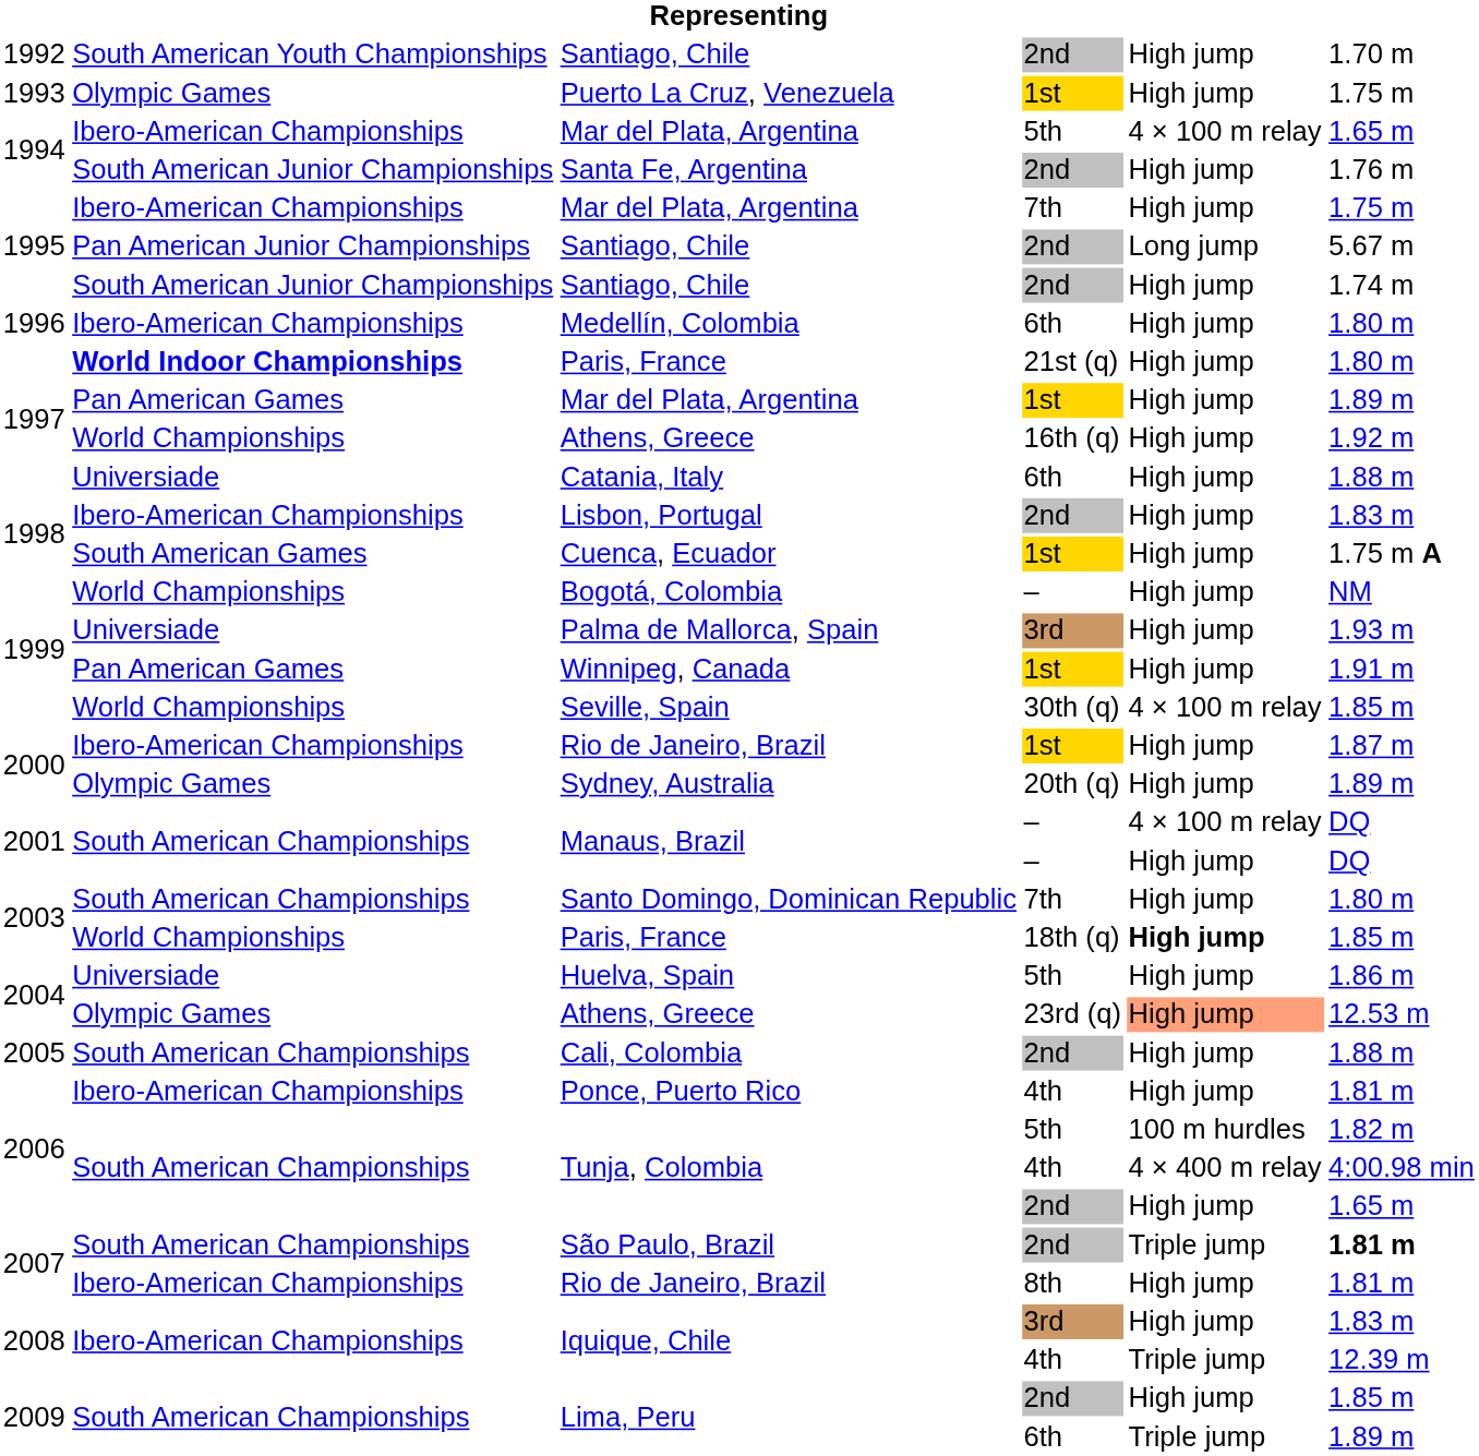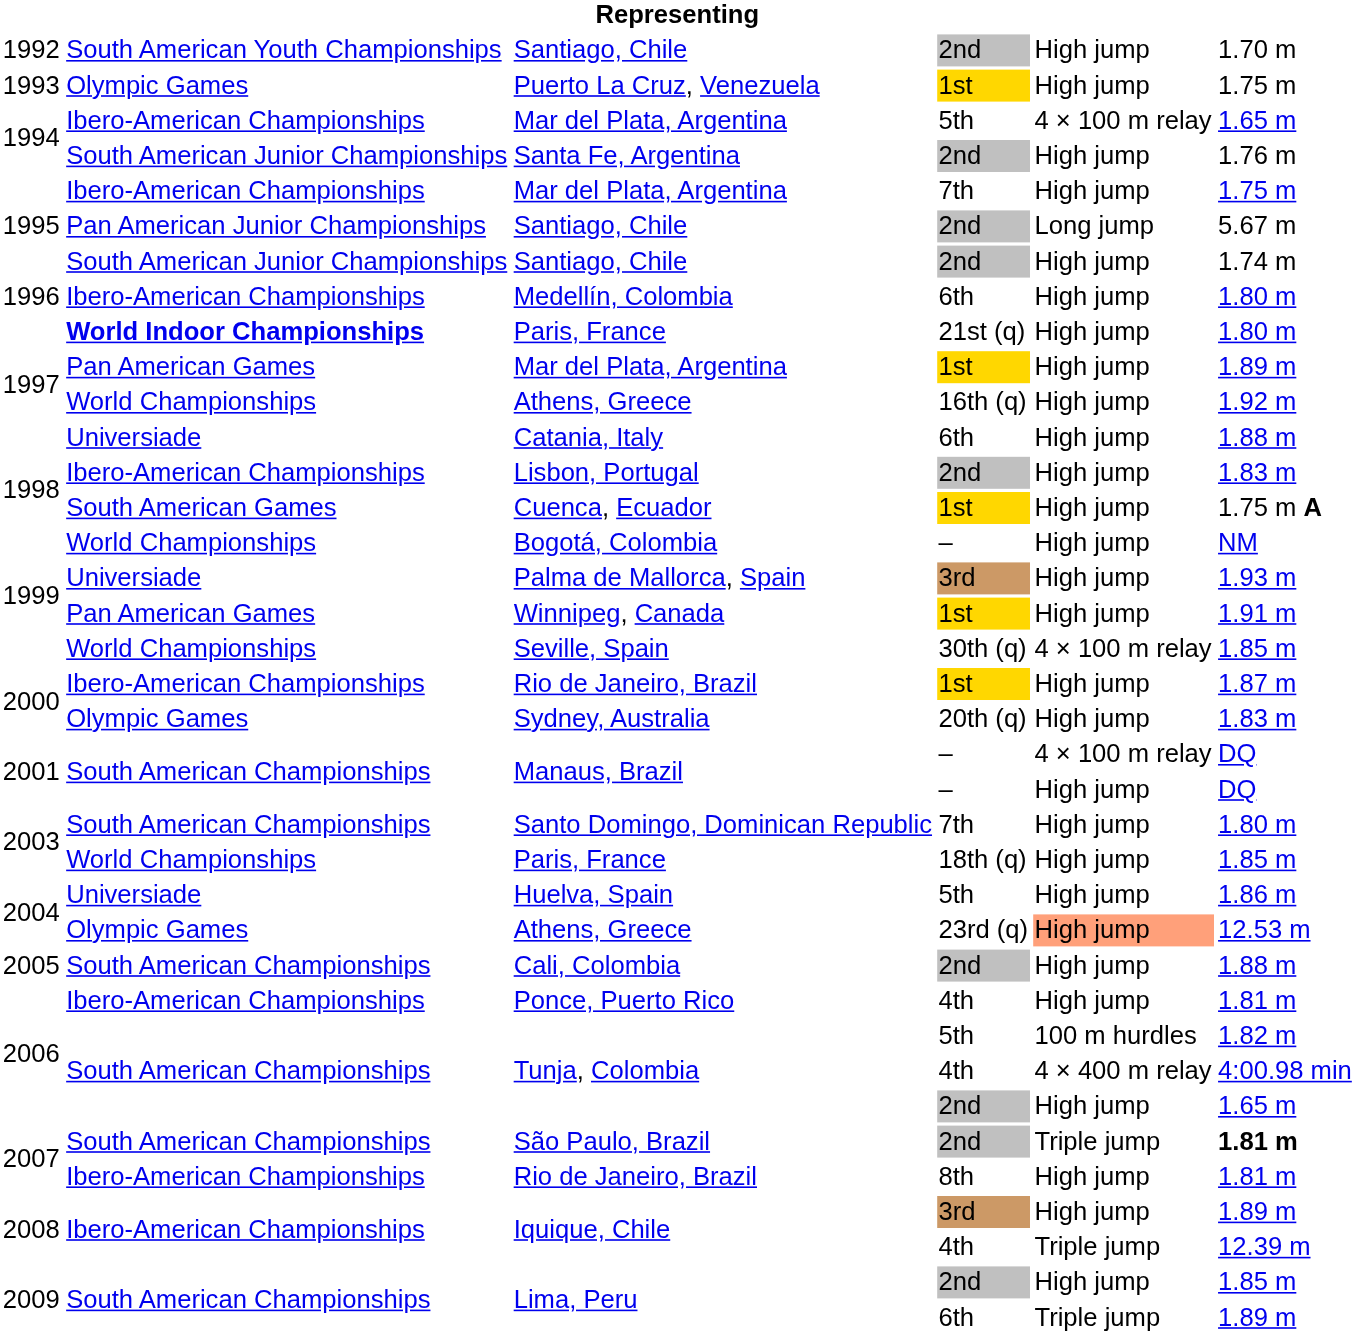 <table>
 <tr>
 <th colspan="6">Representing </th>
 </tr>
 <tr>
 <td>1992</td>
 <td><a href='#'>South American Youth Championships</a></td>
 <td><a href='#'>Santiago, Chile</a></td>
 <td bgcolor="silver">2nd</td>
 <td>High jump</td>
 <td>1.70 m</td>
 </tr>
 <tr>
 <td>1993</td>
 <td><a href='#'>Olympic Games</a></td>
 <td><a href='#'>Puerto La Cruz</a>, <a href='#'>Venezuela</a></td>
 <td bgcolor="gold">1st</td>
 <td>High jump</td>
 <td>1.75 m</td>
 </tr>
 <tr>
 <td rowspan=2>1994</td>
 <td><a href='#'>Ibero-American Championships</a></td>
 <td><a href='#'>Mar del Plata, Argentina</a></td>
 <td>5th</td>
 <td>4 × 100 m relay</td>
 <td><a href='#'>1.65 m</a></td>
 </tr>
 <tr>
 <td><a href='#'>South American Junior Championships</a></td>
 <td><a href='#'>Santa Fe, Argentina</a></td>
 <td bgcolor="silver">2nd</td>
 <td>High jump</td>
 <td>1.76 m</td>
 </tr>
 <tr>
 <td rowspan=3>1995</td>
 <td><a href='#'>Ibero-American Championships</a></td>
 <td><a href='#'>Mar del Plata, Argentina</a></td>
 <td>7th</td>
 <td>High jump</td>
 <td><a href='#'>1.75 m</a></td>
 </tr>
 <tr>
 <td><a href='#'>Pan American Junior Championships</a></td>
 <td><a href='#'>Santiago, Chile</a></td>
 <td bgcolor="silver">2nd</td>
 <td>Long jump</td>
 <td>5.67 m</td>
 </tr>
 <tr>
 <td><a href='#'>South American Junior Championships</a></td>
 <td><a href='#'>Santiago, Chile</a></td>
 <td bgcolor="silver">2nd</td>
 <td>High jump</td>
 <td>1.74 m</td>
 </tr>
 <tr>
 <td>1996</td>
 <td><a href='#'>Ibero-American Championships</a></td>
 <td><a href='#'>Medellín, Colombia</a></td>
 <td>6th</td>
 <td>High jump</td>
 <td><a href='#'>1.80 m</a></td>
 </tr>
 <tr>
 <td rowspan=4>1997</td>
 <td><strong><a href='#'>World Indoor Championships</a></strong></td>
 <td><a href='#'>Paris, France</a></td>
 <td>21st (q)</td>
 <td>High jump</td>
 <td><a href='#'>1.80 m</a></td>
 </tr>
 <tr>
 <td><a href='#'>Pan American Games</a></td>
 <td><a href='#'>Mar del Plata, Argentina</a></td>
 <td bgcolor="gold">1st</td>
 <td>High jump</td>
 <td><a href='#'>1.89 m</a></td>
 </tr>
 <tr>
 <td><a href='#'>World Championships</a></td>
 <td><a href='#'>Athens, Greece</a></td>
 <td>16th (q)</td>
 <td>High jump</td>
 <td><a href='#'>1.92 m</a></td>
 </tr>
 <tr>
 <td><a href='#'>Universiade</a></td>
 <td><a href='#'>Catania, Italy</a></td>
 <td>6th</td>
 <td>High jump</td>
 <td><a href='#'>1.88 m</a></td>
 </tr>
 <tr>
 <td rowspan = "2">1998</td>
 <td><a href='#'>Ibero-American Championships</a></td>
 <td><a href='#'>Lisbon, Portugal</a></td>
 <td bgcolor="silver">2nd</td>
 <td>High jump</td>
 <td><a href='#'>1.83 m</a></td>
 </tr>
 <tr>
 <td><a href='#'>South American Games</a></td>
 <td><a href='#'>Cuenca</a>, <a href='#'>Ecuador</a></td>
 <td bgcolor=gold>1st</td>
 <td>High jump</td>
 <td>1.75 m <strong>A</strong></td>
 </tr>
 <tr>
 <td rowspan=4>1999</td>
 <td><a href='#'>World Championships</a></td>
 <td><a href='#'>Bogotá, Colombia</a></td>
 <td>–</td>
 <td>High jump</td>
 <td><a href='#'>NM</a></td>
 </tr>
 <tr>
 <td><a href='#'>Universiade</a></td>
 <td><a href='#'>Palma de Mallorca</a>, <a href='#'>Spain</a></td>
 <td bgcolor="cc9966">3rd</td>
 <td>High jump</td>
 <td><a href='#'>1.93 m</a></td>
 </tr>
 <tr>
 <td><a href='#'>Pan American Games</a></td>
 <td><a href='#'>Winnipeg</a>, <a href='#'>Canada</a></td>
 <td bgcolor="gold">1st</td>
 <td>High jump</td>
 <td><a href='#'>1.91 m</a></td>
 </tr>
 <tr>
 <td><a href='#'>World Championships</a></td>
 <td><a href='#'>Seville, Spain</a></td>
 <td>30th (q)</td>
 <td>4 × 100 m relay</td>
 <td><a href='#'>1.85 m</a></td>
 </tr>
 <tr>
 <td rowspan=2>2000</td>
 <td><a href='#'>Ibero-American Championships</a></td>
 <td><a href='#'>Rio de Janeiro, Brazil</a></td>
 <td bgcolor="gold">1st</td>
 <td>High jump</td>
 <td><a href='#'>1.87 m</a></td>
 </tr>
 <tr>
 <td><a href='#'>Olympic Games</a></td>
 <td><a href='#'>Sydney, Australia</a></td>
 <td>20th (q)</td>
 <td>High jump</td>
-<td><a href='#'>1.89 m</a></td>
+<td><a href='#'>1.83 m</a></td>
 </tr>
 <tr>
 <td rowspan=2>2001</td>
 <td rowspan=2><a href='#'>South American Championships</a></td>
 <td rowspan=2><a href='#'>Manaus, Brazil</a></td>
 <td>–</td>
 <td>4 × 100 m relay</td>
 <td><a href='#'>DQ</a></td>
 </tr>
 <tr>
 <td>–</td>
 <td>High jump</td>
 <td><a href='#'>DQ</a></td>
 </tr>
 <tr>
 <td rowspan=2>2003</td>
 <td><a href='#'>South American Championships</a></td>
 <td><a href='#'>Santo Domingo, Dominican Republic</a></td>
 <td>7th</td>
 <td>High jump</td>
 <td><a href='#'>1.80 m</a></td>
 </tr>
 <tr>
 <td><a href='#'>World Championships</a></td>
 <td><a href='#'>Paris, France</a></td>
 <td>18th (q)</td>
-<td><strong>High jump</strong></td>
+<td>High jump</td>
 <td><a href='#'>1.85 m</a></td>
 </tr>
 <tr>
 <td rowspan=2>2004</td>
 <td><a href='#'>Universiade</a></td>
 <td><a href='#'>Huelva, Spain</a></td>
 <td>5th</td>
 <td>High jump</td>
 <td><a href='#'>1.86 m</a></td>
 </tr>
 <tr>
 <td><a href='#'>Olympic Games</a></td>
 <td><a href='#'>Athens, Greece</a></td>
 <td>23rd (q)</td>
 <td style="background: lightsalmon;">High jump</td>
 <td><a href='#'>12.53 m</a></td>
 </tr>
 <tr>
 <td>2005</td>
 <td><a href='#'>South American Championships</a></td>
 <td><a href='#'>Cali, Colombia</a></td>
 <td bgcolor="silver">2nd</td>
 <td>High jump</td>
 <td><a href='#'>1.88 m</a></td>
 </tr>
 <tr>
 <td rowspan=4>2006</td>
 <td><a href='#'>Ibero-American Championships</a></td>
 <td><a href='#'>Ponce, Puerto Rico</a></td>
 <td>4th</td>
 <td>High jump</td>
 <td><a href='#'>1.81 m</a></td>
 </tr>
 <tr>
 <td rowspan=3><a href='#'>South American Championships</a></td>
 <td rowspan=3><a href='#'>Tunja</a>, <a href='#'>Colombia</a></td>
 <td>5th</td>
 <td>100 m hurdles</td>
 <td><a href='#'>1.82 m</a></td>
 </tr>
 <tr>
 <td>4th</td>
 <td>4 × 400 m relay</td>
 <td><a href='#'>4:00.98 min</a></td>
 </tr>
 <tr>
 <td bgcolor="silver">2nd</td>
 <td>High jump</td>
 <td><a href='#'>1.65 m</a></td>
 </tr>
 <tr>
 <td rowspan=2>2007</td>
 <td><a href='#'>South American Championships</a></td>
 <td><a href='#'>São Paulo, Brazil</a></td>
 <td bgcolor="silver">2nd</td>
 <td>Triple jump</td>
 <td><strong>1.81 m</strong></td>
 </tr>
 <tr>
 <td><a href='#'>Ibero-American Championships</a></td>
 <td><a href='#'>Rio de Janeiro, Brazil</a></td>
 <td>8th</td>
 <td>High jump</td>
 <td><a href='#'>1.81 m</a></td>
 </tr>
 <tr>
 <td rowspan=2>2008</td>
 <td rowspan=2><a href='#'>Ibero-American Championships</a></td>
 <td rowspan=2><a href='#'>Iquique, Chile</a></td>
 <td bgcolor="cc9966">3rd</td>
 <td>High jump</td>
-<td><a href='#'>1.83 m</a></td>
+<td><a href='#'>1.89 m</a></td>
 </tr>
 <tr>
 <td>4th</td>
 <td>Triple jump</td>
 <td><a href='#'>12.39 m</a></td>
 </tr>
 <tr>
 <td rowspan=2>2009</td>
 <td rowspan=2><a href='#'>South American Championships</a></td>
 <td rowspan=2><a href='#'>Lima, Peru</a></td>
 <td bgcolor="silver">2nd</td>
 <td>High jump</td>
 <td><a href='#'>1.85 m</a></td>
 </tr>
 <tr>
 <td>6th</td>
 <td>Triple jump</td>
 <td><a href='#'>1.89 m</a></td>
 </tr>
 </table>
